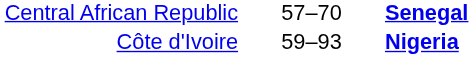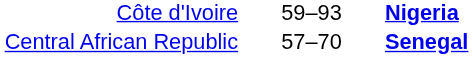 <table style="text-align:center">
 <tr>
 <th width=200></th>
 <th width=100></th>
 <th width=200></th>
 </tr>
 <tr>
+<td align=right><a href='#'>Côte d'Ivoire</a></td>
+<td align=center>59–93</td>
+<td align=left> <strong><a href='#'>Nigeria</a></strong></td>
+</tr>
+<tr>
 <td align=right><a href='#'>Central African Republic</a> </td>
 <td align=center>57–70</td>
 <td align=left> <strong><a href='#'>Senegal</a></strong></td>
 </tr>
-<tr>
-<td align=right><a href='#'>Côte d'Ivoire</a></td>
-<td align=center>59–93</td>
-<td align=left> <strong><a href='#'>Nigeria</a></strong></td>
-</tr>
 </table>
